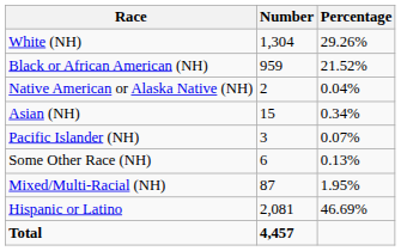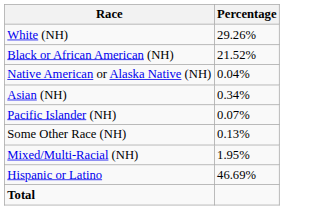 <table class="wikitable">
 <tr>
 <th>Race</th>
-<th>Number</th>
 <th>Percentage</th>
 </tr>
 <tr>
 <td><a href='#'>White</a> (NH)</td>
-<td>1,304</td>
 <td>29.26%</td>
 </tr>
 <tr>
 <td><a href='#'>Black or African American</a> (NH)</td>
-<td>959</td>
 <td>21.52%</td>
 </tr>
 <tr>
 <td><a href='#'>Native American</a> or <a href='#'>Alaska Native</a> (NH)</td>
-<td>2</td>
 <td>0.04%</td>
 </tr>
 <tr>
 <td><a href='#'>Asian</a> (NH)</td>
-<td>15</td>
 <td>0.34%</td>
 </tr>
 <tr>
 <td><a href='#'>Pacific Islander</a> (NH)</td>
-<td>3</td>
 <td>0.07%</td>
 </tr>
 <tr>
 <td>Some Other Race (NH)</td>
-<td>6</td>
 <td>0.13%</td>
 </tr>
 <tr>
 <td><a href='#'>Mixed/Multi-Racial</a> (NH)</td>
-<td>87</td>
 <td>1.95%</td>
 </tr>
 <tr>
 <td><a href='#'>Hispanic or Latino</a></td>
-<td>2,081</td>
 <td>46.69%</td>
 </tr>
 <tr>
 <td><strong>Total</strong></td>
-<td><strong>4,457</strong></td>
 <td></td>
 </tr>
 </table>
